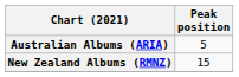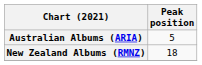 <table class="wikitable sortable plainrowheaders" style="text-align:center">
 <tr>
 <th scope="col">Chart (2021)</th>
 <th scope="col">Peak<br>position</th>
 </tr>
 <tr>
 <th scope="row">Australian Albums (<a href='#'>ARIA</a>)</th>
 <td>5</td>
 </tr>
 <tr>
 <th scope="row">New Zealand Albums (<a href='#'>RMNZ</a>)</th>
-<td>15</td>
+<td>18</td>
 </tr>
 <tr>
 </tr>
 </table>
